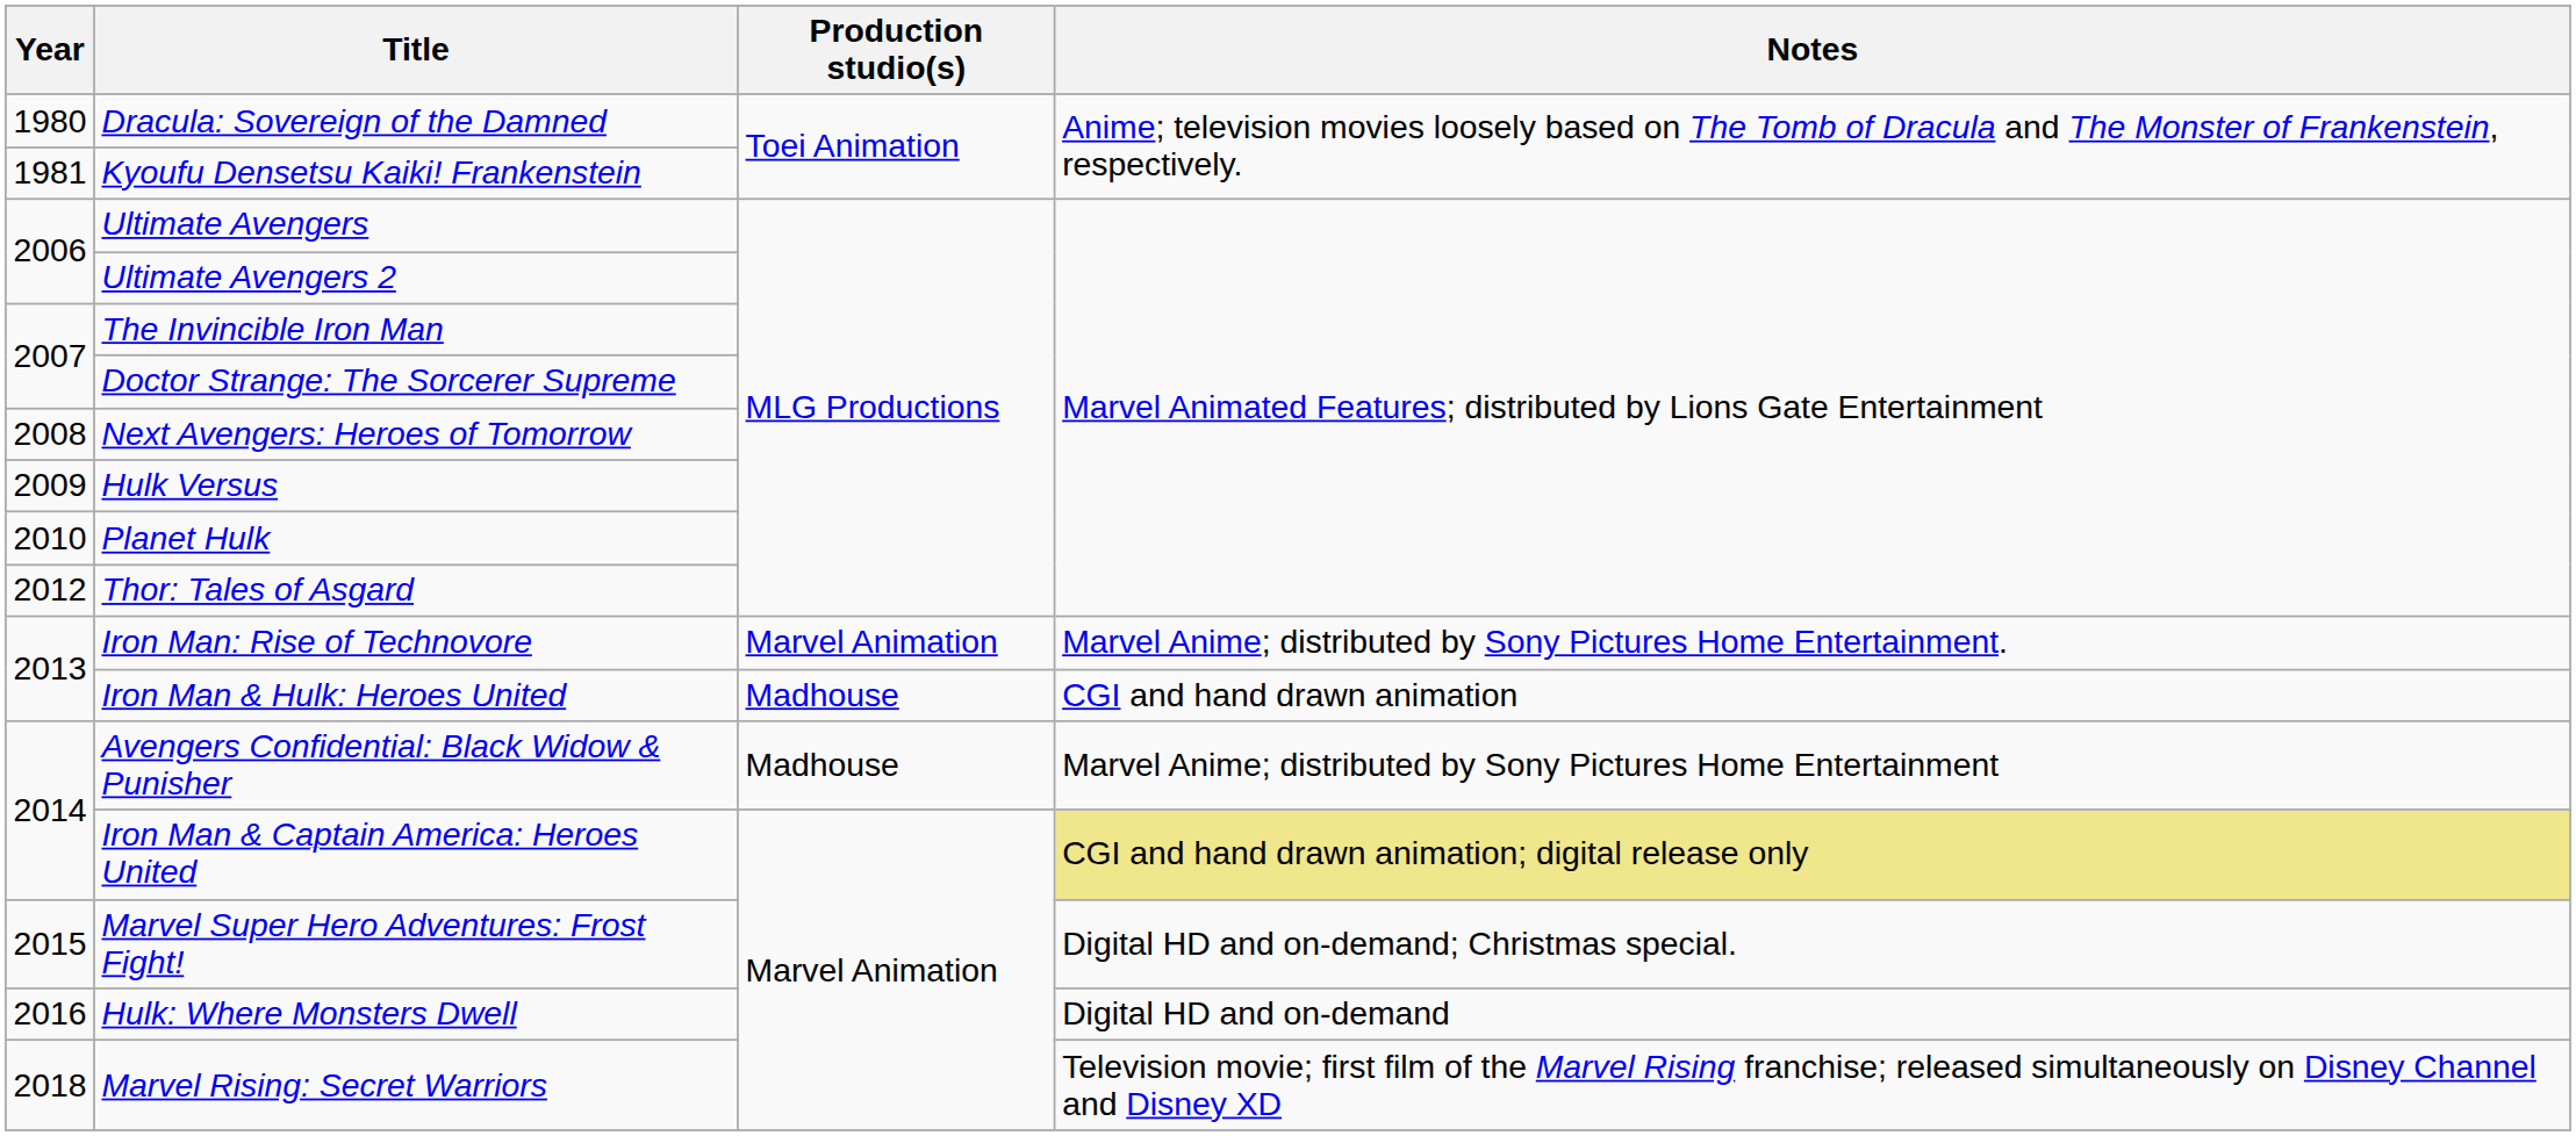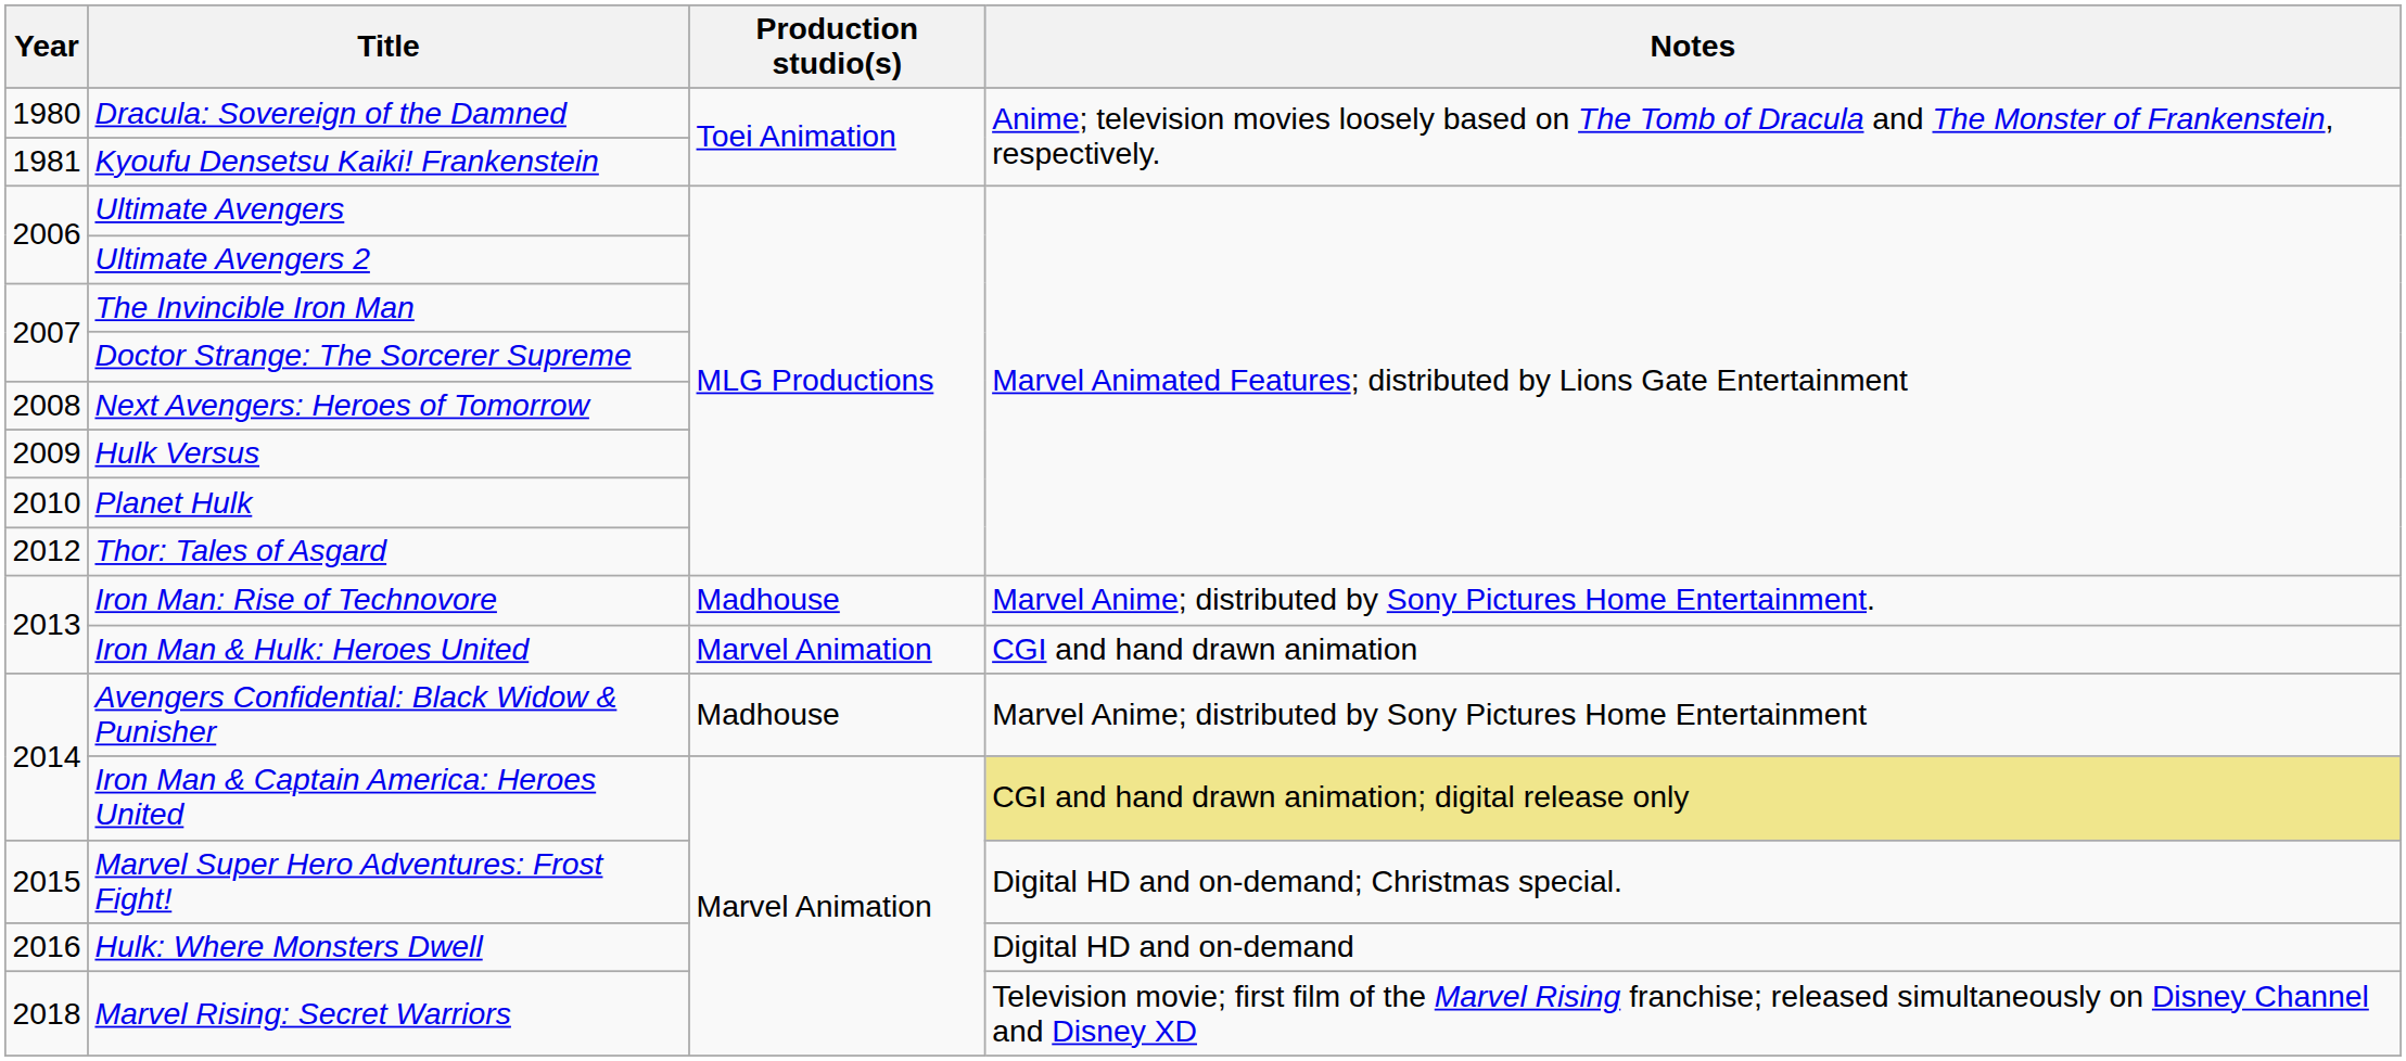 <table class="wikitable sortable">
 <tr style="background:#b0c4de;">
 <th>Year</th>
 <th>Title</th>
 <th>Production studio(s)</th>
 <th>Notes</th>
 </tr>
 <tr>
 <td>1980</td>
 <td><em><a href='#'>Dracula: Sovereign of the Damned</a></em></td>
 <td rowspan="2"><a href='#'>Toei Animation</a></td>
 <td rowspan="2"><a href='#'>Anime</a>; television movies loosely based on <em><a href='#'>The Tomb of Dracula</a></em> and <em><a href='#'>The Monster of Frankenstein</a></em>, respectively.</td>
 </tr>
 <tr>
 <td>1981</td>
 <td><em><a href='#'>Kyoufu Densetsu Kaiki! Frankenstein</a></em></td>
 </tr>
 <tr>
 <td rowspan="2">2006</td>
 <td><em><a href='#'>Ultimate Avengers</a></em></td>
 <td rowspan="8"><a href='#'>MLG Productions</a></td>
 <td rowspan="8"><a href='#'>Marvel Animated Features</a>; distributed by Lions Gate Entertainment</td>
 </tr>
 <tr>
 <td><em><a href='#'>Ultimate Avengers 2</a></em></td>
 </tr>
 <tr>
 <td rowspan="2">2007</td>
 <td><em><a href='#'>The Invincible Iron Man</a></em></td>
 </tr>
 <tr>
 <td><em><a href='#'>Doctor Strange: The Sorcerer Supreme</a></em></td>
 </tr>
 <tr>
 <td>2008</td>
 <td><em><a href='#'>Next Avengers: Heroes of Tomorrow</a></em></td>
 </tr>
 <tr>
 <td>2009</td>
 <td><em><a href='#'>Hulk Versus</a></em></td>
 </tr>
 <tr>
 <td>2010</td>
 <td><em><a href='#'>Planet Hulk</a></em></td>
 </tr>
 <tr>
 <td>2012</td>
 <td><em><a href='#'>Thor: Tales of Asgard</a></em></td>
 </tr>
 <tr>
 <td rowspan="2">2013</td>
 <td><em><a href='#'>Iron Man: Rise of Technovore</a></em></td>
-<td><a href='#'>Marvel Animation</a></td>
+<td><a href='#'>Madhouse</a></td>
 <td><a href='#'>Marvel Anime</a>; distributed by <a href='#'>Sony Pictures Home Entertainment</a>.</td>
 </tr>
 <tr>
 <td><em><a href='#'>Iron Man & Hulk: Heroes United</a></em></td>
-<td><a href='#'>Madhouse</a></td>
+<td><a href='#'>Marvel Animation</a></td>
 <td><a href='#'>CGI</a> and hand drawn animation</td>
 </tr>
 <tr>
 <td rowspan="2">2014</td>
 <td><em><a href='#'>Avengers Confidential: Black Widow & Punisher</a></em></td>
 <td>Madhouse</td>
 <td>Marvel Anime; distributed by Sony Pictures Home Entertainment</td>
 </tr>
 <tr>
 <td><em><a href='#'>Iron Man & Captain America: Heroes United</a></em></td>
 <td rowspan="4">Marvel Animation</td>
 <td style="background: khaki;">CGI and hand drawn animation; digital release only</td>
 </tr>
 <tr>
 <td>2015</td>
 <td><em><a href='#'>Marvel Super Hero Adventures: Frost Fight!</a></em></td>
 <td>Digital HD and on-demand; Christmas special.</td>
 </tr>
 <tr>
 <td>2016</td>
 <td><em><a href='#'>Hulk: Where Monsters Dwell</a></em></td>
 <td>Digital HD and on-demand</td>
 </tr>
 <tr>
 <td>2018</td>
 <td><em><a href='#'>Marvel Rising: Secret Warriors</a></em></td>
 <td>Television movie; first film of the <em><a href='#'>Marvel Rising</a></em> franchise; released simultaneously on <a href='#'>Disney Channel</a> and <a href='#'>Disney XD</a></td>
 </tr>
 </table>
